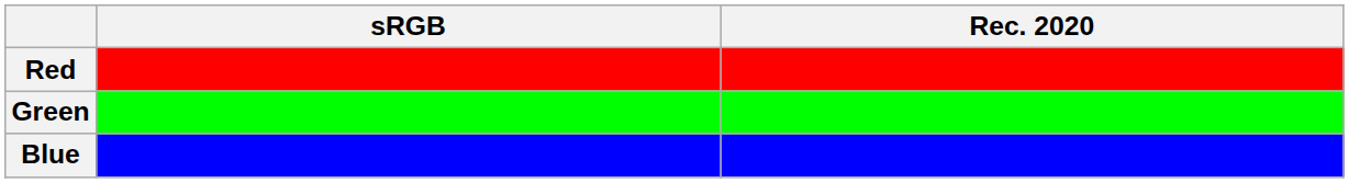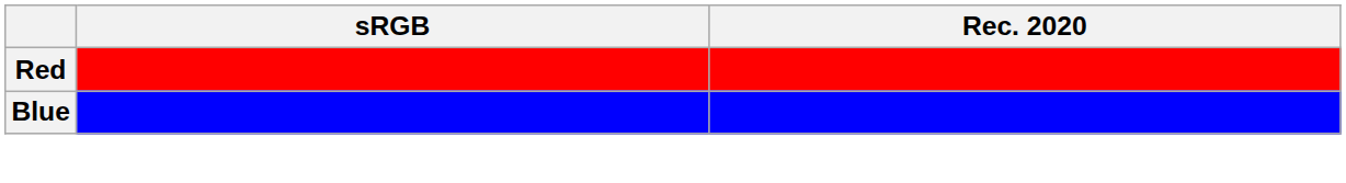 <table class="wikitable" width="50%">
 <tr>
 <th></th>
 <th width="50%">sRGB</th>
 <th width="50%">Rec. 2020</th>
 </tr>
 <tr>
 <th>Red</th>
 <td style="background-color: color(srgb 1 0 0);"></td>
 <td style="background-color: color(rec2020 1 0 0);"></td>
 </tr>
 <tr>
-<th>Green</th>
-<td style="background-color: color(srgb 0 1 0);"></td>
-<td style="background-color: color(rec2020 0 1 0);"></td>
-</tr>
-<tr>
 <th>Blue</th>
 <td style="background-color: color(srgb 0 0 1);"></td>
 <td style="background-color: color(rec2020 0 0 1);"></td>
 </tr>
 </table>
